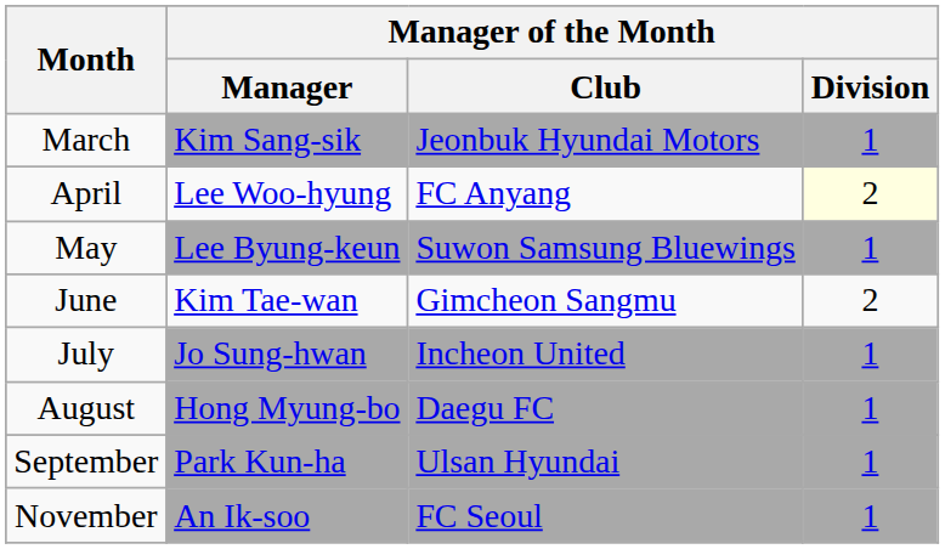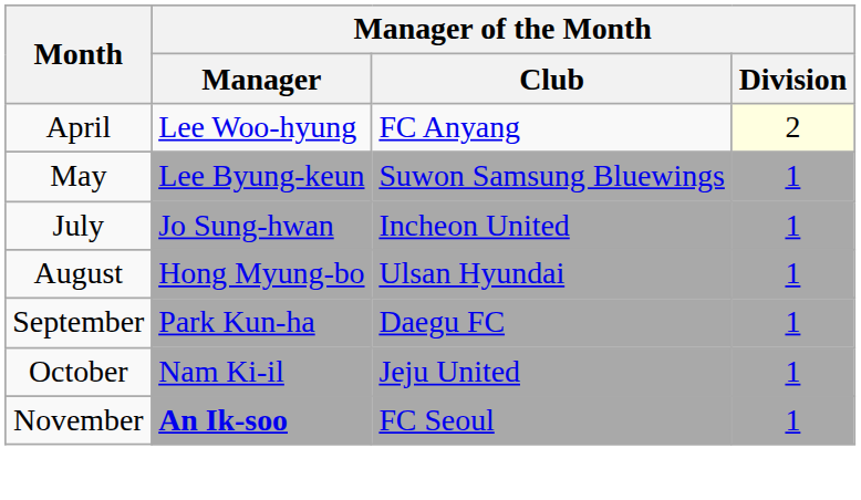 <table class="wikitable">
 <tr>
 <th rowspan="2">Month</th>
 <th colspan="3">Manager of the Month</th>
 </tr>
 <tr>
 <th>Manager</th>
 <th>Club</th>
 <th>Division</th>
-</tr>
-<tr>
-<td align=center>March</td>
-<td bgcolor=darkgray> <a href='#'>Kim Sang-sik</a></td>
-<td bgcolor=darkgray><a href='#'>Jeonbuk Hyundai Motors</a></td>
-<td align=center bgcolor=darkgray><a href='#'>1</a></td>
 </tr>
 <tr>
 <td align=center>April</td>
 <td> <a href='#'>Lee Woo-hyung</a></td>
 <td><a href='#'>FC Anyang</a></td>
 <td align=center style="background: lightyellow;">2</td>
 </tr>
 <tr>
 <td align=center>May</td>
 <td bgcolor=darkgray> <a href='#'>Lee Byung-keun</a></td>
 <td bgcolor=darkgray><a href='#'>Suwon Samsung Bluewings</a></td>
 <td align=center bgcolor=darkgray><a href='#'>1</a></td>
 </tr>
 <tr>
-<td align=center>June</td>
-<td> <a href='#'>Kim Tae-wan</a></td>
-<td><a href='#'>Gimcheon Sangmu</a></td>
-<td align=center>2</td>
-</tr>
-<tr>
 <td align=center>July</td>
 <td bgcolor=darkgray> <a href='#'>Jo Sung-hwan</a></td>
 <td bgcolor=darkgray><a href='#'>Incheon United</a></td>
 <td align=center bgcolor=darkgray><a href='#'>1</a></td>
 </tr>
 <tr>
 <td align=center>August</td>
 <td bgcolor=darkgray> <a href='#'>Hong Myung-bo</a></td>
-<td bgcolor=darkgray><a href='#'>Daegu FC</a></td>
+<td bgcolor=darkgray><a href='#'>Ulsan Hyundai</a></td>
 <td align=center bgcolor=darkgray><a href='#'>1</a></td>
 </tr>
 <tr>
 <td align=center>September</td>
 <td bgcolor=darkgray> <a href='#'>Park Kun-ha</a></td>
-<td bgcolor=darkgray><a href='#'>Ulsan Hyundai</a></td>
+<td bgcolor=darkgray><a href='#'>Daegu FC</a></td>
+<td align=center bgcolor=darkgray><a href='#'>1</a></td>
+</tr>
+<tr>
+<td align=center>October</td>
+<td bgcolor=darkgray> <a href='#'>Nam Ki-il</a></td>
+<td bgcolor=darkgray><a href='#'>Jeju United</a></td>
 <td align=center bgcolor=darkgray><a href='#'>1</a></td>
 </tr>
 <tr>
 <td align=center>November</td>
-<td bgcolor=darkgray> <a href='#'>An Ik-soo</a></td>
+<td bgcolor=darkgray><strong> <a href='#'>An Ik-soo</a></strong></td>
 <td bgcolor=darkgray><a href='#'>FC Seoul</a></td>
 <td align=center bgcolor=darkgray><a href='#'>1</a></td>
 </tr>
 </table>
